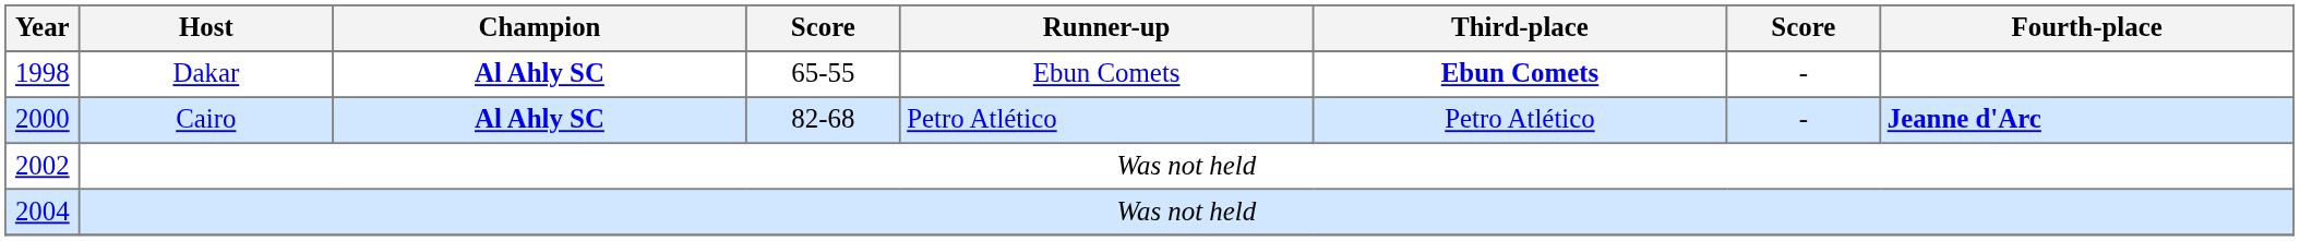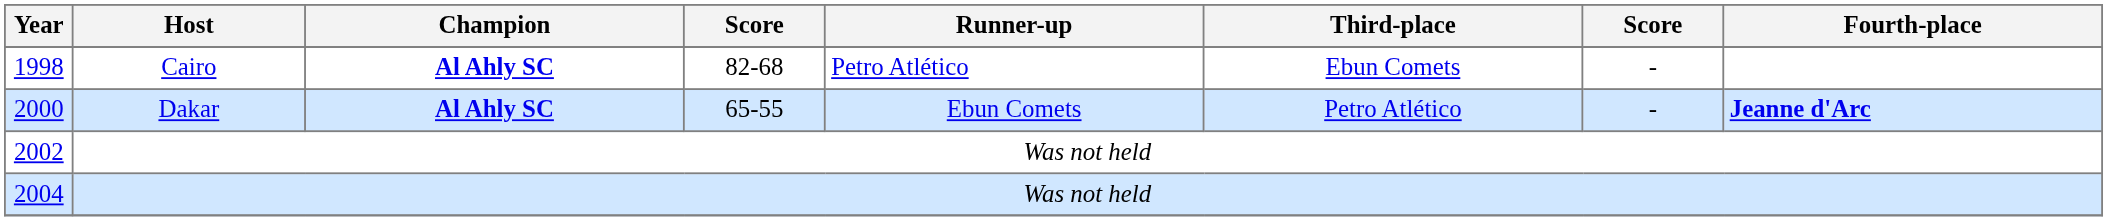 <table cellpadding="3" cellspacing="0" border="1" style="font-size: 85%; border: gray solid 1px; border-collapse: collapse;">
 <tr bgcolor=#f3f3f3>
 <td align=center width=30px><strong>Year</strong></td>
 <td align=center width=120px><strong>Host</strong></td>
 <td align=center width=200px><strong>Champion</strong></td>
 <td align=center width=70px><strong>Score</strong></td>
 <td align=center width=200px><strong>Runner-up</strong></td>
 <td align=center width=200px><strong>Third-place</strong></td>
 <td align=center width=70px><strong>Score</strong></td>
 <td align=center width=200px><strong>Fourth-place</strong></td>
 </tr>
 <tr bgcolor=#D0E7FF>
 </tr>
 <tr>
 <td align=center><a href='#'>1998</a></td>
-<td align=center> <a href='#'>Dakar</a></td>
+<td align=center> <a href='#'>Cairo</a></td>
 <td align=center> <strong><a href='#'>Al Ahly SC</a></strong> </td>
-<td align=center>65-55</td>
+<td align=center>82-68</td>
+<td> <a href='#'>Petro Atlético</a></td>
 <td align=center> <a href='#'>Ebun Comets</a></td>
-<td align=center><strong> <a href='#'>Ebun Comets</a></strong></td>
 <td align=center>-</td>
 <td></td>
 </tr>
 <tr bgcolor=#D0E7FF>
 <td align=center><a href='#'>2000</a></td>
-<td align=center> <a href='#'>Cairo</a></td>
+<td align=center> <a href='#'>Dakar</a></td>
 <td align=center> <strong><a href='#'>Al Ahly SC</a></strong></td>
-<td align=center>82-68</td>
-<td> <a href='#'>Petro Atlético</a></td>
+<td align=center>65-55</td>
+<td align=center> <a href='#'>Ebun Comets</a></td>
 <td align=center> <a href='#'>Petro Atlético</a></td>
 <td align=center>-</td>
 <td><strong> <a href='#'>Jeanne d'Arc</a></strong></td>
 </tr>
 <tr>
 <td align=center><a href='#'>2002</a></td>
 <td align=center colspan=7><em>Was not held</em></td>
 </tr>
 <tr bgcolor=#D0E7FF>
 <td align=center><a href='#'>2004</a></td>
 <td align=center colspan=7><em>Was not held</em> </td>
 </tr>
 <tr>
 </tr>
 </table>
